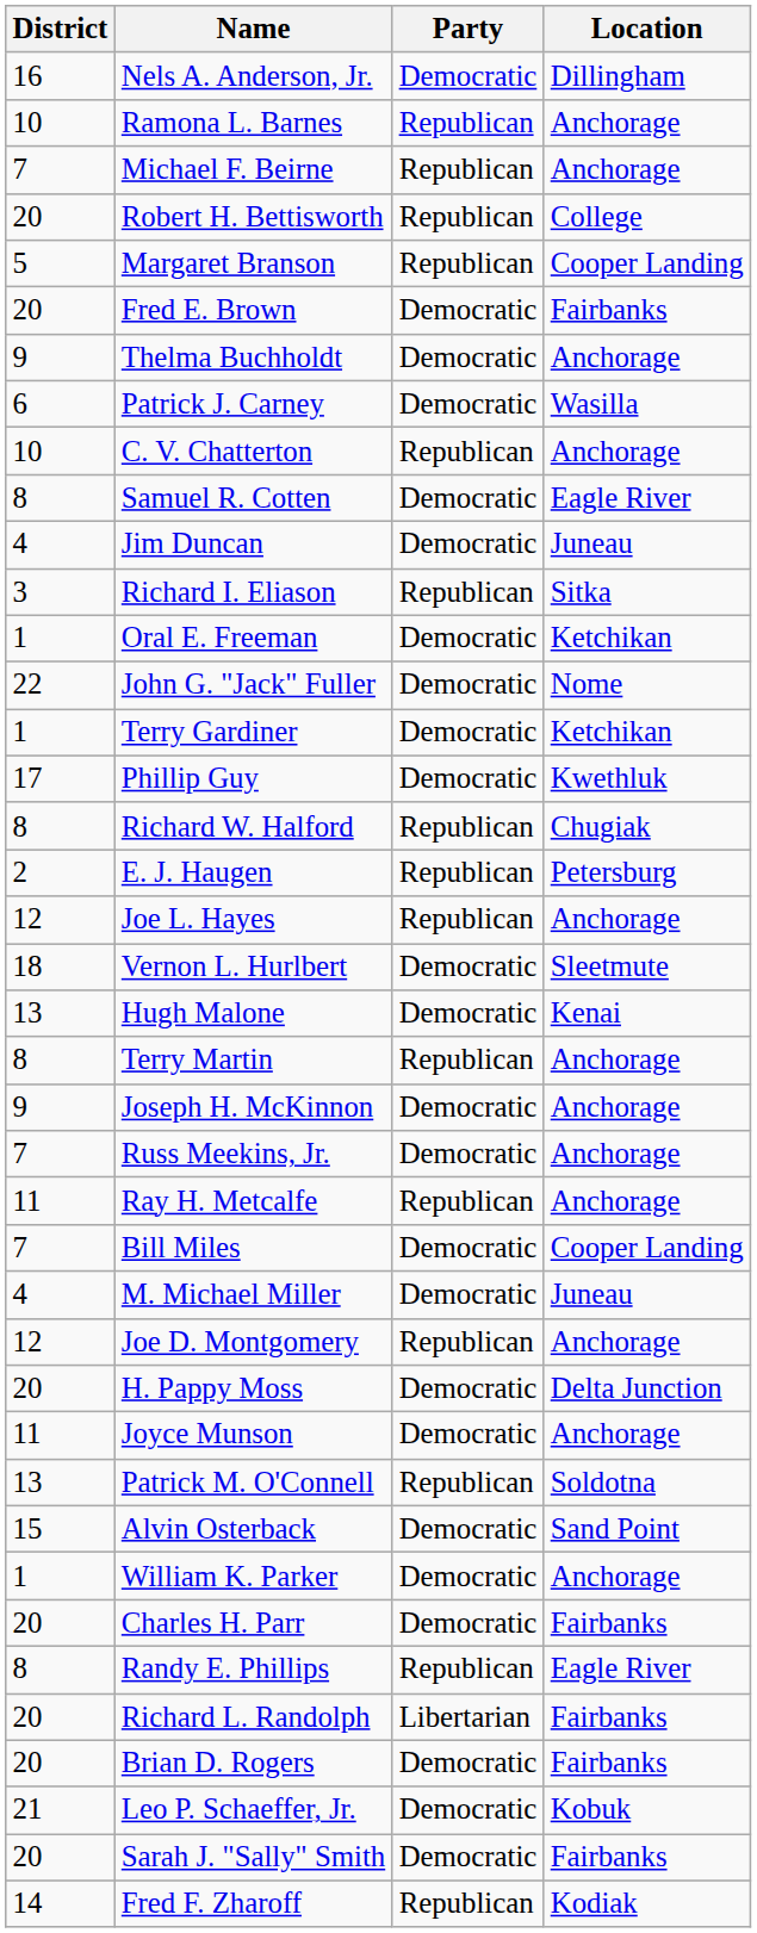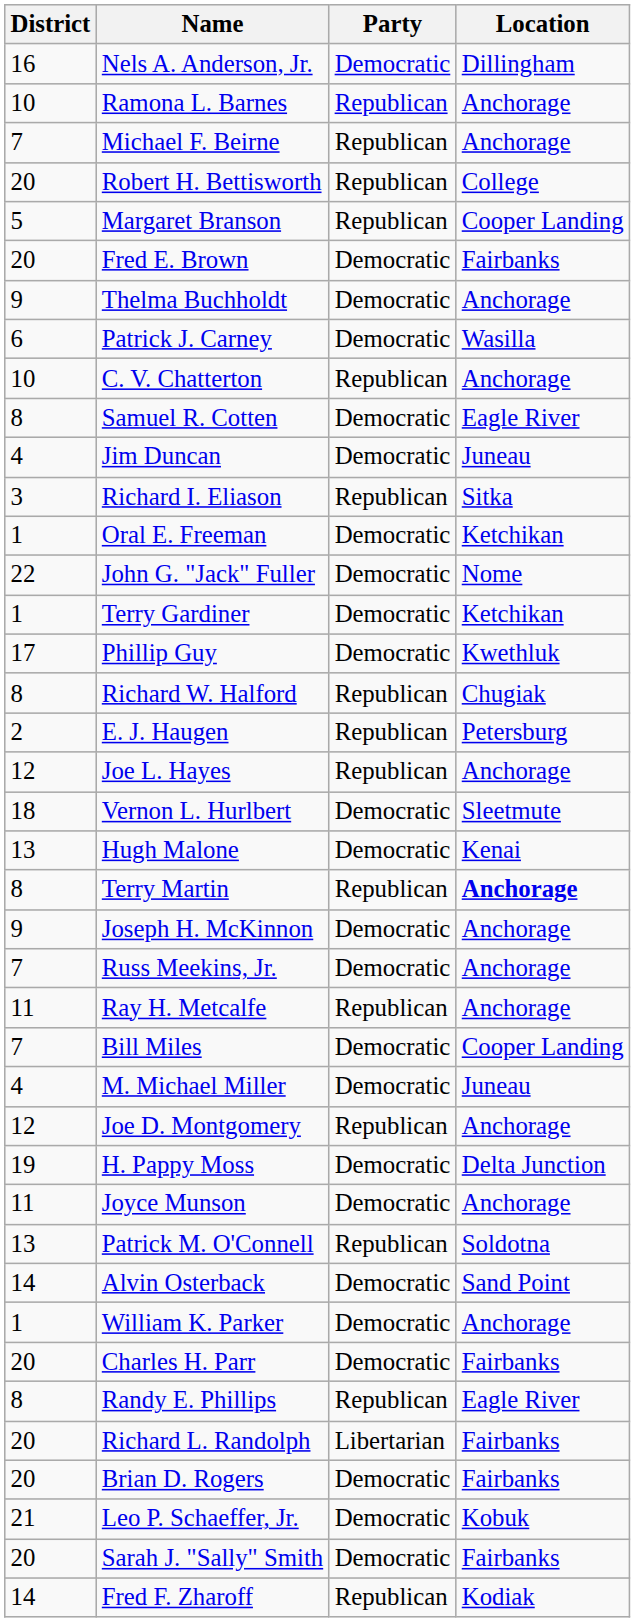 <table class="wikitable">
 <tr>
 <th>District</th>
 <th>Name</th>
 <th>Party</th>
 <th>Location</th>
 </tr>
 <tr>
 <td>16</td>
 <td><a href='#'>Nels A. Anderson, Jr.</a></td>
 <td><a href='#'>Democratic</a></td>
 <td><a href='#'>Dillingham</a></td>
 </tr>
 <tr>
 <td>10</td>
 <td><a href='#'>Ramona L. Barnes</a></td>
 <td><a href='#'>Republican</a></td>
 <td><a href='#'>Anchorage</a></td>
 </tr>
 <tr>
 <td>7</td>
 <td><a href='#'>Michael F. Beirne</a></td>
 <td>Republican</td>
 <td><a href='#'>Anchorage</a></td>
 </tr>
 <tr>
 <td>20</td>
 <td><a href='#'>Robert H. Bettisworth</a></td>
 <td>Republican</td>
 <td><a href='#'>College</a></td>
 </tr>
 <tr>
 <td>5</td>
 <td><a href='#'>Margaret Branson</a></td>
 <td>Republican</td>
 <td><a href='#'>Cooper Landing</a></td>
 </tr>
 <tr>
 <td>20</td>
 <td><a href='#'>Fred E. Brown</a></td>
 <td>Democratic</td>
 <td><a href='#'>Fairbanks</a></td>
 </tr>
 <tr>
 <td>9</td>
 <td><a href='#'>Thelma Buchholdt</a></td>
 <td>Democratic</td>
 <td><a href='#'>Anchorage</a></td>
 </tr>
 <tr>
 <td>6</td>
 <td><a href='#'>Patrick J. Carney</a></td>
 <td>Democratic</td>
 <td><a href='#'>Wasilla</a></td>
 </tr>
 <tr>
 <td>10</td>
 <td><a href='#'>C. V. Chatterton</a></td>
 <td>Republican</td>
 <td><a href='#'>Anchorage</a></td>
 </tr>
 <tr>
 <td>8</td>
 <td><a href='#'>Samuel R. Cotten</a></td>
 <td>Democratic</td>
 <td><a href='#'>Eagle River</a></td>
 </tr>
 <tr>
 <td>4</td>
 <td><a href='#'>Jim Duncan</a></td>
 <td>Democratic</td>
 <td><a href='#'>Juneau</a></td>
 </tr>
 <tr>
 <td>3</td>
 <td><a href='#'>Richard I. Eliason</a></td>
 <td>Republican</td>
 <td><a href='#'>Sitka</a></td>
 </tr>
 <tr>
 <td>1</td>
 <td><a href='#'>Oral E. Freeman</a></td>
 <td>Democratic</td>
 <td><a href='#'>Ketchikan</a></td>
 </tr>
 <tr>
 <td>22</td>
 <td><a href='#'>John G. "Jack" Fuller</a></td>
 <td>Democratic</td>
 <td><a href='#'>Nome</a></td>
 </tr>
 <tr>
 <td>1</td>
 <td><a href='#'>Terry Gardiner</a></td>
 <td>Democratic</td>
 <td><a href='#'>Ketchikan</a></td>
 </tr>
 <tr>
 <td>17</td>
 <td><a href='#'>Phillip Guy</a></td>
 <td>Democratic</td>
 <td><a href='#'>Kwethluk</a></td>
 </tr>
 <tr>
 <td>8</td>
 <td><a href='#'>Richard W. Halford</a></td>
 <td>Republican</td>
 <td><a href='#'>Chugiak</a></td>
 </tr>
 <tr>
 <td>2</td>
 <td><a href='#'>E. J. Haugen</a></td>
 <td>Republican</td>
 <td><a href='#'>Petersburg</a></td>
 </tr>
 <tr>
 <td>12</td>
 <td><a href='#'>Joe L. Hayes</a></td>
 <td>Republican</td>
 <td><a href='#'>Anchorage</a></td>
 </tr>
 <tr>
 <td>18</td>
 <td><a href='#'>Vernon L. Hurlbert</a></td>
 <td>Democratic</td>
 <td><a href='#'>Sleetmute</a></td>
 </tr>
 <tr>
 <td>13</td>
 <td><a href='#'>Hugh Malone</a></td>
 <td>Democratic</td>
 <td><a href='#'>Kenai</a></td>
 </tr>
 <tr>
 <td>8</td>
 <td><a href='#'>Terry Martin</a></td>
 <td>Republican</td>
-<td><a href='#'>Anchorage</a></td>
+<td><strong><a href='#'>Anchorage</a></strong></td>
 </tr>
 <tr>
 <td>9</td>
 <td><a href='#'>Joseph H. McKinnon</a></td>
 <td>Democratic</td>
 <td><a href='#'>Anchorage</a></td>
 </tr>
 <tr>
 <td>7</td>
 <td><a href='#'>Russ Meekins, Jr.</a></td>
 <td>Democratic</td>
 <td><a href='#'>Anchorage</a></td>
 </tr>
 <tr>
 <td>11</td>
 <td><a href='#'>Ray H. Metcalfe</a></td>
 <td>Republican</td>
 <td><a href='#'>Anchorage</a></td>
 </tr>
 <tr>
 <td>7</td>
 <td><a href='#'>Bill Miles</a></td>
 <td>Democratic</td>
 <td><a href='#'>Cooper Landing</a></td>
 </tr>
 <tr>
 <td>4</td>
 <td><a href='#'>M. Michael Miller</a></td>
 <td>Democratic</td>
 <td><a href='#'>Juneau</a></td>
 </tr>
 <tr>
 <td>12</td>
 <td><a href='#'>Joe D. Montgomery</a></td>
 <td>Republican</td>
 <td><a href='#'>Anchorage</a></td>
 </tr>
 <tr>
-<td>20</td>
+<td>19</td>
 <td><a href='#'>H. Pappy Moss</a></td>
 <td>Democratic</td>
 <td><a href='#'>Delta Junction</a></td>
 </tr>
 <tr>
 <td>11</td>
 <td><a href='#'>Joyce Munson</a></td>
 <td>Democratic</td>
 <td><a href='#'>Anchorage</a></td>
 </tr>
 <tr>
 <td>13</td>
 <td><a href='#'>Patrick M. O'Connell</a></td>
 <td>Republican</td>
 <td><a href='#'>Soldotna</a></td>
 </tr>
 <tr>
-<td>15</td>
+<td>14</td>
 <td><a href='#'>Alvin Osterback</a></td>
 <td>Democratic</td>
 <td><a href='#'>Sand Point</a></td>
 </tr>
 <tr>
 <td>1</td>
 <td><a href='#'>William K. Parker</a></td>
 <td>Democratic</td>
 <td><a href='#'>Anchorage</a></td>
 </tr>
 <tr>
 <td>20</td>
 <td><a href='#'>Charles H. Parr</a></td>
 <td>Democratic</td>
 <td><a href='#'>Fairbanks</a></td>
 </tr>
 <tr>
 <td>8</td>
 <td><a href='#'>Randy E. Phillips</a></td>
 <td>Republican</td>
 <td><a href='#'>Eagle River</a></td>
 </tr>
 <tr>
 <td>20</td>
 <td><a href='#'>Richard L. Randolph</a></td>
 <td>Libertarian</td>
 <td><a href='#'>Fairbanks</a></td>
 </tr>
 <tr>
 <td>20</td>
 <td><a href='#'>Brian D. Rogers</a></td>
 <td>Democratic</td>
 <td><a href='#'>Fairbanks</a></td>
 </tr>
 <tr>
 <td>21</td>
 <td><a href='#'>Leo P. Schaeffer, Jr.</a></td>
 <td>Democratic</td>
 <td><a href='#'>Kobuk</a></td>
 </tr>
 <tr>
 <td>20</td>
 <td><a href='#'>Sarah J. "Sally" Smith</a></td>
 <td>Democratic</td>
 <td><a href='#'>Fairbanks</a></td>
 </tr>
 <tr>
 <td>14</td>
 <td><a href='#'>Fred F. Zharoff</a></td>
 <td>Republican</td>
 <td><a href='#'>Kodiak</a></td>
 </tr>
 </table>
